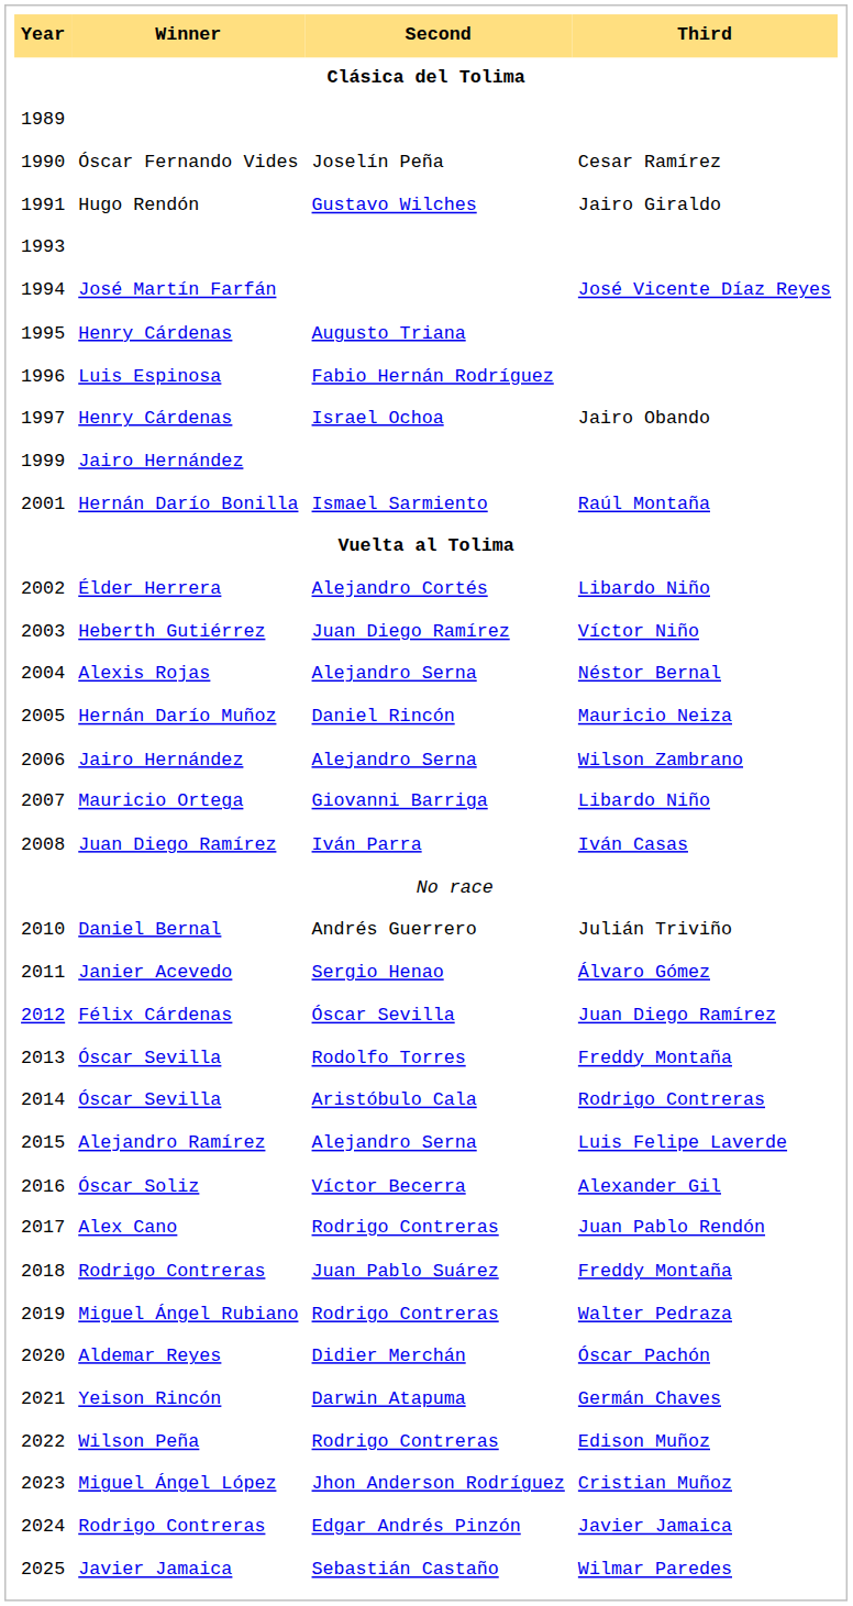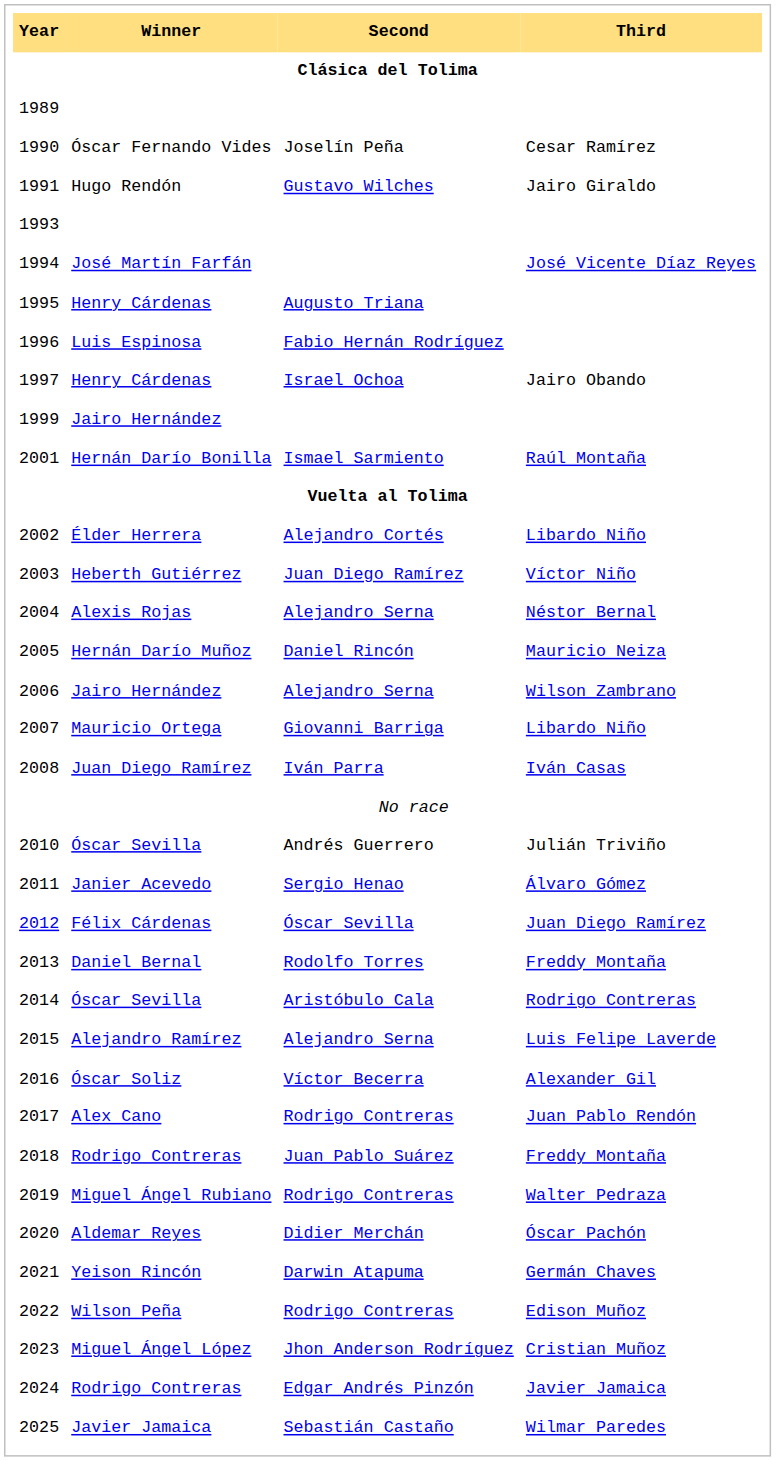 <table cellpadding="4" cellspacing="0"  style="border: 1px solid silver; color: black; margin: 0 0 0.5em 0; background-color: white; padding: 5px; text-align: left; font-size:85%; vertical-align: top; line-height:1.6em;">
 <tr>
 <th scope=col; align="center" bgcolor="FFDF80">Year</th>
 <th scope=col; align="center" bgcolor="FFDF80">Winner</th>
 <th scope=col; align="center" bgcolor="FFDF80">Second</th>
 <th scope=col; align="center" bgcolor="FFDF80">Third</th>
 </tr>
 <tr>
 <td align=center colspan=4><strong>Clásica del Tolima</strong></td>
 </tr>
 <tr>
 <td>1989</td>
 </tr>
 <tr>
 <td>1990</td>
 <td> Óscar Fernando Vides</td>
 <td> Joselín Peña</td>
 <td> Cesar Ramírez</td>
 </tr>
 <tr>
 <td>1991</td>
 <td> Hugo Rendón</td>
 <td> <a href='#'>Gustavo Wilches</a></td>
 <td> Jairo Giraldo</td>
 </tr>
 <tr>
 <td>1993</td>
 </tr>
 <tr>
 <td>1994</td>
 <td> <a href='#'>José Martín Farfán</a></td>
 <td></td>
 <td> <a href='#'>José Vicente Díaz Reyes</a></td>
 </tr>
 <tr>
 <td>1995</td>
 <td> <a href='#'>Henry Cárdenas</a></td>
 <td> <a href='#'>Augusto Triana</a></td>
 <td></td>
 </tr>
 <tr>
 <td>1996</td>
 <td> <a href='#'>Luis Espinosa</a></td>
 <td> <a href='#'>Fabio Hernán Rodríguez</a></td>
 </tr>
 <tr>
 <td>1997</td>
 <td> <a href='#'>Henry Cárdenas</a></td>
 <td> <a href='#'>Israel Ochoa</a></td>
 <td> Jairo Obando</td>
 </tr>
 <tr>
 <td>1999</td>
 <td> <a href='#'>Jairo Hernández</a></td>
 </tr>
 <tr>
 <td>2001</td>
 <td> <a href='#'>Hernán Darío Bonilla</a></td>
 <td> <a href='#'>Ismael Sarmiento</a></td>
 <td> <a href='#'>Raúl Montaña</a></td>
 </tr>
 <tr>
 <td align=center colspan=4><strong>Vuelta al Tolima</strong></td>
 </tr>
 <tr>
 <td>2002</td>
 <td> <a href='#'>Élder Herrera</a></td>
 <td> <a href='#'>Alejandro Cortés</a></td>
 <td> <a href='#'>Libardo Niño</a></td>
 </tr>
 <tr>
 <td>2003</td>
 <td> <a href='#'>Heberth Gutiérrez</a></td>
 <td> <a href='#'>Juan Diego Ramírez</a></td>
 <td> <a href='#'>Víctor Niño</a></td>
 </tr>
 <tr>
 <td>2004</td>
 <td> <a href='#'>Alexis Rojas</a></td>
 <td> <a href='#'>Alejandro Serna</a></td>
 <td> <a href='#'>Néstor Bernal</a></td>
 </tr>
 <tr>
 <td>2005</td>
 <td> <a href='#'>Hernán Darío Muñoz</a></td>
 <td> <a href='#'>Daniel Rincón</a></td>
 <td> <a href='#'>Mauricio Neiza</a></td>
 </tr>
 <tr>
 <td>2006</td>
 <td> <a href='#'>Jairo Hernández</a></td>
 <td> <a href='#'>Alejandro Serna</a></td>
 <td> <a href='#'>Wilson Zambrano</a></td>
 </tr>
 <tr>
 <td>2007</td>
 <td> <a href='#'>Mauricio Ortega</a></td>
 <td> <a href='#'>Giovanni Barriga</a></td>
 <td> <a href='#'>Libardo Niño</a></td>
 </tr>
 <tr>
 <td>2008</td>
 <td> <a href='#'>Juan Diego Ramírez</a></td>
 <td> <a href='#'>Iván Parra</a></td>
 <td> <a href='#'>Iván Casas</a></td>
 </tr>
 <tr>
 <td></td>
 <td colspan=3 align=center><em>No race</em></td>
 </tr>
 <tr>
 <td>2010</td>
-<td> <a href='#'>Daniel Bernal</a></td>
+<td> <a href='#'>Óscar Sevilla</a></td>
 <td> Andrés Guerrero</td>
 <td> Julián Triviño</td>
 </tr>
 <tr>
 <td>2011</td>
 <td> <a href='#'>Janier Acevedo</a></td>
 <td> <a href='#'>Sergio Henao</a></td>
 <td> <a href='#'>Álvaro Gómez</a></td>
 </tr>
 <tr>
 <td><a href='#'>2012</a></td>
 <td> <a href='#'>Félix Cárdenas</a></td>
 <td> <a href='#'>Óscar Sevilla</a></td>
 <td> <a href='#'>Juan Diego Ramírez</a></td>
 </tr>
 <tr>
 <td>2013</td>
-<td> <a href='#'>Óscar Sevilla</a></td>
+<td> <a href='#'>Daniel Bernal</a></td>
 <td> <a href='#'>Rodolfo Torres</a></td>
 <td> <a href='#'>Freddy Montaña</a></td>
 </tr>
 <tr>
 <td>2014</td>
 <td> <a href='#'>Óscar Sevilla</a></td>
 <td> <a href='#'>Aristóbulo Cala</a></td>
 <td> <a href='#'>Rodrigo Contreras</a></td>
 </tr>
 <tr>
 <td>2015</td>
 <td> <a href='#'>Alejandro Ramírez</a></td>
 <td> <a href='#'>Alejandro Serna</a></td>
 <td> <a href='#'>Luis Felipe Laverde</a></td>
 </tr>
 <tr>
 <td>2016</td>
 <td> <a href='#'>Óscar Soliz</a></td>
 <td> <a href='#'>Víctor Becerra</a></td>
 <td> <a href='#'>Alexander Gil</a></td>
 </tr>
 <tr>
 <td>2017</td>
 <td> <a href='#'>Alex Cano</a></td>
 <td> <a href='#'>Rodrigo Contreras</a></td>
 <td> <a href='#'>Juan Pablo Rendón</a></td>
 </tr>
 <tr>
 <td>2018</td>
 <td> <a href='#'>Rodrigo Contreras</a></td>
 <td> <a href='#'>Juan Pablo Suárez</a></td>
 <td> <a href='#'>Freddy Montaña</a></td>
 </tr>
 <tr>
 <td>2019</td>
 <td> <a href='#'>Miguel Ángel Rubiano</a></td>
 <td> <a href='#'>Rodrigo Contreras</a></td>
 <td> <a href='#'>Walter Pedraza</a></td>
 </tr>
 <tr>
 <td>2020</td>
 <td> <a href='#'>Aldemar Reyes</a></td>
 <td> <a href='#'>Didier Merchán</a></td>
 <td> <a href='#'>Óscar Pachón</a></td>
 </tr>
 <tr>
 <td>2021</td>
 <td> <a href='#'>Yeison Rincón</a></td>
 <td> <a href='#'>Darwin Atapuma</a></td>
 <td> <a href='#'>Germán Chaves</a></td>
 </tr>
 <tr>
 <td>2022</td>
 <td> <a href='#'>Wilson Peña</a></td>
 <td> <a href='#'>Rodrigo Contreras</a></td>
 <td> <a href='#'>Edison Muñoz</a></td>
 </tr>
 <tr>
 <td>2023</td>
 <td> <a href='#'>Miguel Ángel López</a></td>
 <td> <a href='#'>Jhon Anderson Rodríguez</a></td>
 <td> <a href='#'>Cristian Muñoz</a></td>
 </tr>
 <tr>
 <td>2024</td>
 <td> <a href='#'>Rodrigo Contreras</a></td>
 <td> <a href='#'>Edgar Andrés Pinzón</a></td>
 <td> <a href='#'>Javier Jamaica</a></td>
 </tr>
 <tr>
 <td>2025</td>
 <td> <a href='#'>Javier Jamaica</a></td>
 <td> <a href='#'>Sebastián Castaño</a></td>
 <td> <a href='#'>Wilmar Paredes</a></td>
 </tr>
 </table>
